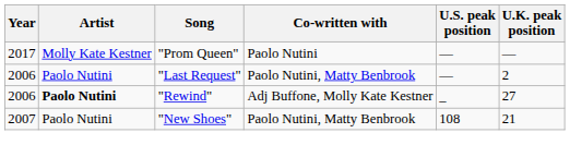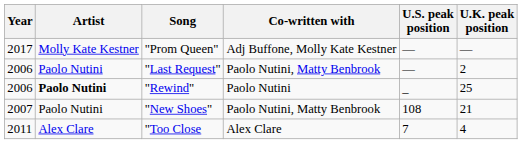 <table class="wikitable">
 <tr>
 <th>Year</th>
 <th>Artist</th>
 <th>Song</th>
 <th>Co-written with</th>
 <th>U.S. peak<br> position</th>
 <th>U.K. peak<br> position</th>
 </tr>
 <tr>
 <td>2017</td>
 <td><a href='#'>Molly Kate Kestner</a></td>
 <td>"Prom Queen"</td>
-<td>Paolo Nutini</td>
+<td>Adj Buffone, Molly Kate Kestner</td>
 <td>—</td>
 <td>—</td>
 </tr>
 <tr>
 <td>2006</td>
 <td><a href='#'>Paolo Nutini</a></td>
 <td>"<a href='#'>Last Request</a>"</td>
 <td>Paolo Nutini, <a href='#'>Matty Benbrook</a></td>
 <td>—</td>
 <td>2</td>
 </tr>
 <tr>
 <td>2006</td>
 <td><strong>Paolo Nutini</strong></td>
 <td>"<a href='#'>Rewind</a>"</td>
-<td>Adj Buffone, Molly Kate Kestner</td>
+<td>Paolo Nutini</td>
 <td>_</td>
-<td>27</td>
+<td>25</td>
 </tr>
 <tr>
 <td>2007</td>
 <td>Paolo Nutini</td>
 <td>"<a href='#'>New Shoes</a>"</td>
 <td>Paolo Nutini, Matty Benbrook</td>
 <td>108</td>
 <td>21</td>
 </tr>
+<tr>
+<td>2011</td>
+<td><a href='#'>Alex Clare</a></td>
+<td>"<a href='#'>Too Close</a></td>
+<td>Alex Clare</td>
+<td>7</td>
+<td>4</td>
+</tr>
 </table>
